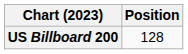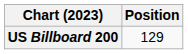 <table class="wikitable plainrowheaders" style="text-align:center">
 <tr>
 <th scope="col">Chart (2023)</th>
 <th scope="col">Position</th>
 </tr>
 <tr>
 <th scope="row">US <em>Billboard</em> 200</th>
-<td>128</td>
+<td>129</td>
 </tr>
 </table>
